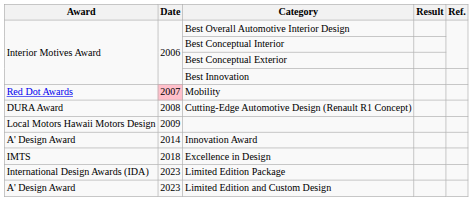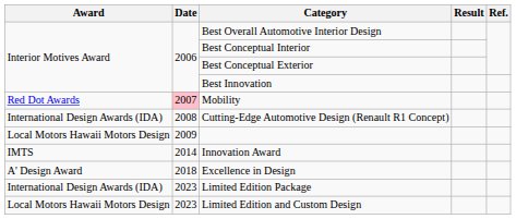 <table class="wikitable sortable">
 <tr>
 <th>Award</th>
 <th>Date</th>
 <th>Category</th>
 <th>Result</th>
 <th>Ref.</th>
 </tr>
 <tr>
 <td rowspan="4">Interior Motives Award</td>
 <td rowspan="4">2006</td>
 <td>Best Overall Automotive Interior Design</td>
 <td></td>
 <td rowspan="3"></td>
 </tr>
 <tr>
 <td>Best Conceptual Interior</td>
 <td></td>
 </tr>
 <tr>
 <td>Best Conceptual Exterior</td>
 <td></td>
 </tr>
 <tr>
 <td>Best Innovation</td>
 <td></td>
 <td></td>
 </tr>
 <tr>
 <td rowspan="1"><a href='#'>Red Dot Awards</a></td>
 <td style="background: pink;">2007</td>
 <td>Mobility</td>
 <td></td>
 <td></td>
 </tr>
 <tr>
-<td>DURA Award</td>
+<td>International Design Awards (IDA)</td>
 <td>2008</td>
 <td>Cutting-Edge Automotive Design (Renault R1 Concept)</td>
 <td></td>
 <td></td>
 </tr>
 <tr>
 <td>Local Motors Hawaii Motors Design</td>
 <td>2009</td>
 <td></td>
 <td></td>
 <td></td>
 </tr>
 <tr>
-<td>A' Design Award</td>
+<td>IMTS</td>
 <td>2014</td>
 <td>Innovation Award</td>
 <td></td>
 <td></td>
 </tr>
 <tr>
-<td>IMTS</td>
+<td>A' Design Award</td>
 <td>2018</td>
 <td>Excellence in Design</td>
 <td></td>
 <td></td>
 </tr>
 <tr>
 <td>International Design Awards (IDA)</td>
 <td>2023</td>
 <td>Limited Edition Package</td>
 <td></td>
 <td></td>
 </tr>
 <tr>
-<td>A' Design Award</td>
+<td>Local Motors Hawaii Motors Design</td>
 <td>2023</td>
 <td>Limited Edition and Custom Design</td>
 <td></td>
 <td></td>
 </tr>
 </table>
